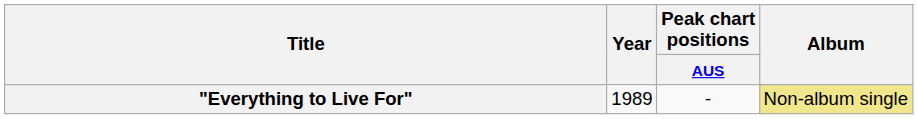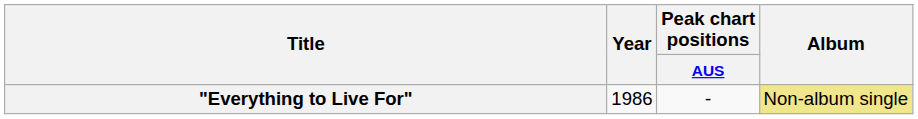 <table class="wikitable plainrowheaders" style="text-align:center;" border="1">
 <tr>
 <th rowspan="2" scope="col" style="width:32em;">Title</th>
 <th rowspan="2" scope="col">Year</th>
 <th colspan="1" scope="col">Peak chart<br>positions</th>
 <th rowspan="2" scope="col">Album</th>
 </tr>
 <tr>
 <th scope="col" style="text-align:center;"><small><a href='#'>AUS</a></small></th>
 </tr>
 <tr>
 <th scope="row">"Everything to Live For"</th>
-<td>1989</td>
+<td>1986</td>
 <td>-</td>
 <td style="background: khaki;">Non-album single</td>
 </tr>
 </table>
